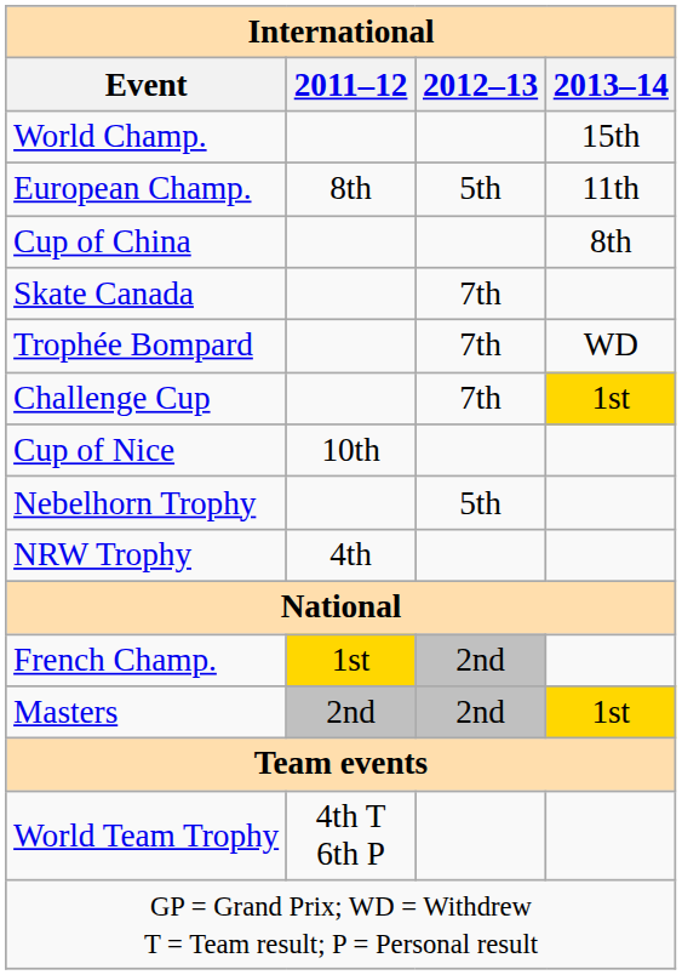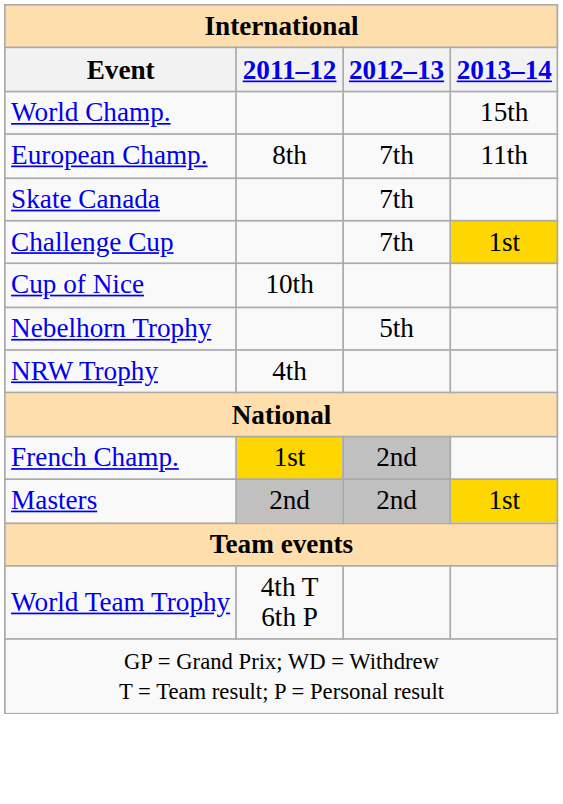 <table class="wikitable" style="text-align:center">
 <tr>
 <th style="background-color: #ffdead; " colspan=4 align=center>International</th>
 </tr>
 <tr>
 <th>Event</th>
 <th><a href='#'>2011–12</a></th>
 <th><a href='#'>2012–13</a></th>
 <th><a href='#'>2013–14</a></th>
 </tr>
 <tr>
 <td align=left><a href='#'>World Champ.</a></td>
 <td></td>
 <td></td>
 <td>15th</td>
 </tr>
 <tr>
 <td align=left><a href='#'>European Champ.</a></td>
 <td>8th</td>
-<td>5th</td>
+<td>7th</td>
 <td>11th</td>
-</tr>
-<tr>
-<td align=left> <a href='#'>Cup of China</a></td>
-<td></td>
-<td></td>
-<td>8th</td>
 </tr>
 <tr>
 <td align=left> <a href='#'>Skate Canada</a></td>
 <td></td>
 <td>7th</td>
 <td></td>
-</tr>
-<tr>
-<td align=left> <a href='#'>Trophée Bompard</a></td>
-<td></td>
-<td>7th</td>
-<td>WD</td>
 </tr>
 <tr>
 <td align=left><a href='#'>Challenge Cup</a></td>
 <td></td>
 <td>7th</td>
 <td bgcolor=gold>1st</td>
 </tr>
 <tr>
 <td align=left><a href='#'>Cup of Nice</a></td>
 <td>10th</td>
 <td></td>
 <td></td>
 </tr>
 <tr>
 <td align=left><a href='#'>Nebelhorn Trophy</a></td>
 <td></td>
 <td>5th</td>
 <td></td>
 </tr>
 <tr>
 <td align=left><a href='#'>NRW Trophy</a></td>
 <td>4th</td>
 <td></td>
 <td></td>
 </tr>
 <tr>
 <th style="background-color: #ffdead; " colspan=4 align=center>National</th>
 </tr>
 <tr>
 <td align=left><a href='#'>French Champ.</a></td>
 <td bgcolor=gold>1st</td>
 <td bgcolor=silver>2nd</td>
 <td></td>
 </tr>
 <tr>
 <td align=left><a href='#'>Masters</a></td>
 <td bgcolor=silver>2nd</td>
 <td bgcolor=silver>2nd</td>
 <td bgcolor=gold>1st</td>
 </tr>
 <tr>
 <th style="background-color: #ffdead; " colspan=4 align=center>Team events</th>
 </tr>
 <tr>
 <td align=left><a href='#'>World Team Trophy</a></td>
 <td>4th T <br>6th P</td>
 <td></td>
 <td></td>
 </tr>
 <tr>
 <td colspan=4 align=center><small> GP = Grand Prix; WD = Withdrew <br> T = Team result; P = Personal result </small></td>
 </tr>
 </table>
